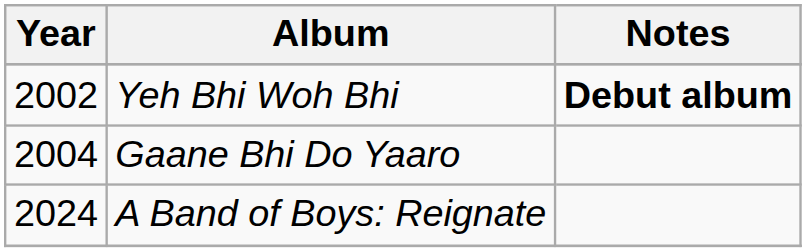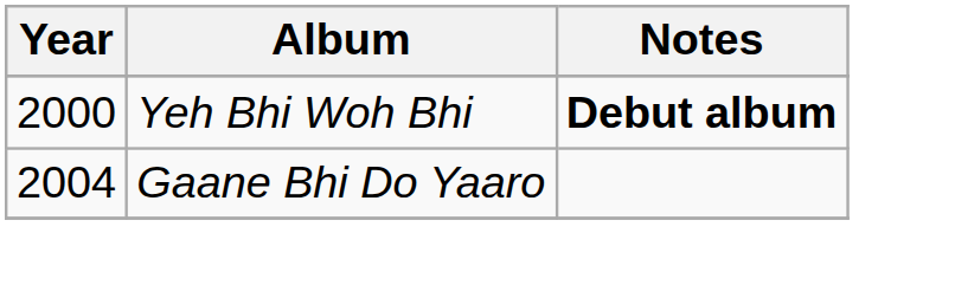 <table class="wikitable">
 <tr style="background:#ccc; text-align:center;">
 <th>Year</th>
 <th>Album</th>
 <th>Notes</th>
 </tr>
 <tr>
 </tr>
 <tr>
-<td>2002</td>
+<td>2000</td>
 <td><em>Yeh Bhi Woh Bhi</em></td>
 <td><strong>Debut album</strong></td>
 </tr>
 <tr>
 <td>2004</td>
 <td><em>Gaane Bhi Do Yaaro</em></td>
 <td></td>
 </tr>
 <tr>
-<td>2024</td>
-<td><em>A Band of Boys: Reignate</em></td>
-<td></td>
-</tr>
-<tr>
 </tr>
 </table>
